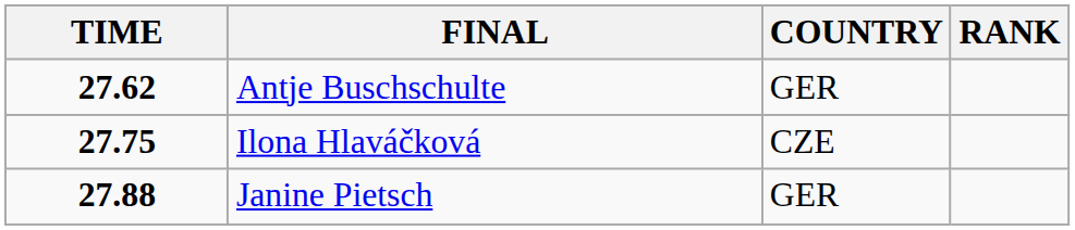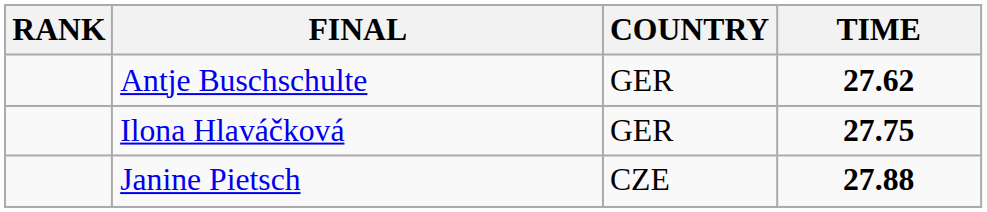 <table class="wikitable">
 <tr>
-<th style="width: 6em">TIME</th>
+<th>RANK</th>
 <th align="left" style="width: 15em">FINAL</th>
 <th>COUNTRY</th>
-<th>RANK</th>
+<th style="width: 6em">TIME</th>
 </tr>
 <tr>
-<td align="center"><strong>27.62</strong></td>
+<td align="center"></td>
 <td><a href='#'>Antje Buschschulte</a></td>
 <td> GER</td>
-<td align="center"></td>
+<td align="center"><strong>27.62</strong></td>
 </tr>
 <tr>
+<td align="center"></td>
+<td><a href='#'>Ilona Hlaváčková</a></td>
+<td> GER</td>
 <td align="center"><strong>27.75</strong></td>
-<td><a href='#'>Ilona Hlaváčková</a></td>
-<td> CZE</td>
-<td align="center"></td>
 </tr>
 <tr>
+<td align="center"></td>
+<td><a href='#'>Janine Pietsch</a></td>
+<td> CZE</td>
 <td align="center"><strong>27.88</strong></td>
-<td><a href='#'>Janine Pietsch</a></td>
-<td> GER</td>
-<td align="center"></td>
 </tr>
 </table>
